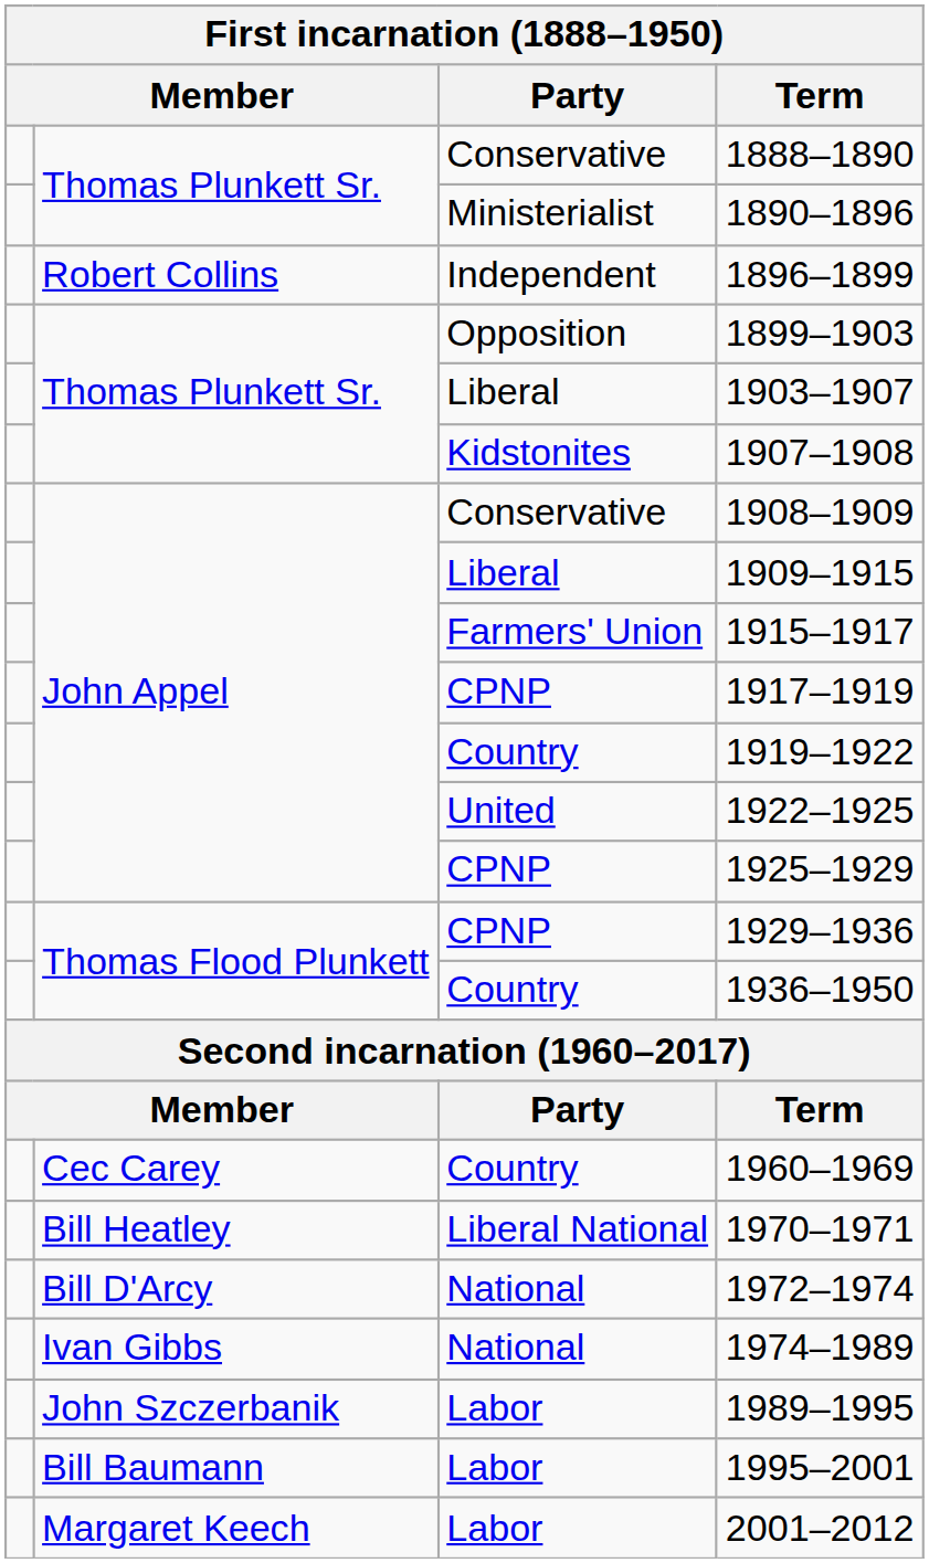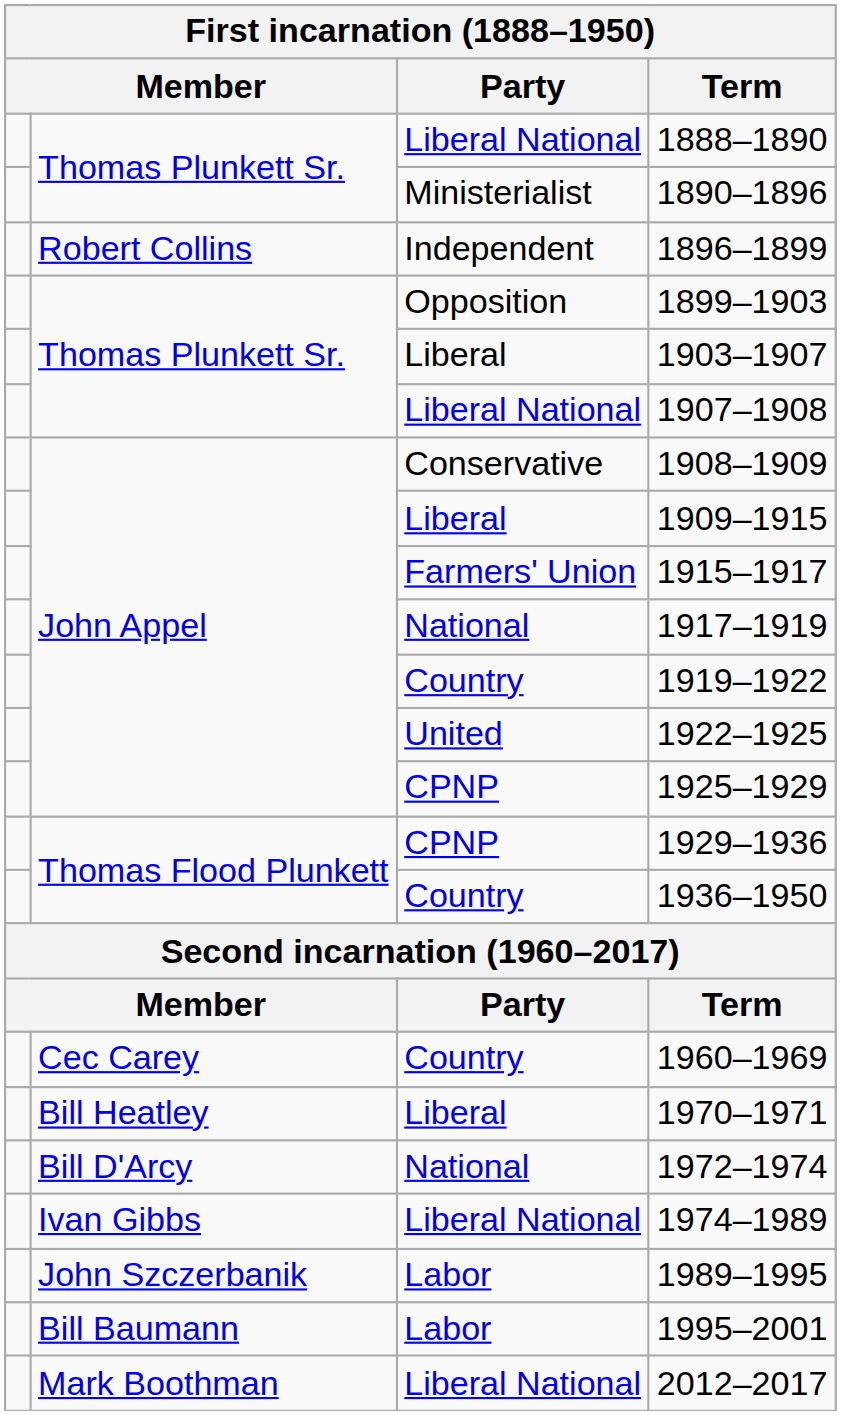 <table class="wikitable">
 <tr>
 <th colspan="4">First incarnation (1888–1950)</th>
 </tr>
 <tr>
 <th colspan="2">Member</th>
 <th>Party</th>
 <th>Term</th>
 </tr>
 <tr>
 <td> </td>
 <td rowspan=2><a href='#'>Thomas Plunkett Sr.</a></td>
-<td>Conservative</td>
+<td><a href='#'>Liberal National</a></td>
 <td>1888–1890</td>
 </tr>
 <tr>
 <td></td>
 <td>Ministerialist</td>
 <td>1890–1896</td>
 </tr>
 <tr>
 <td></td>
 <td><a href='#'>Robert Collins</a></td>
 <td>Independent</td>
 <td>1896–1899</td>
 </tr>
 <tr>
 <td></td>
 <td rowspan=3><a href='#'>Thomas Plunkett Sr.</a></td>
 <td>Opposition</td>
 <td>1899–1903</td>
 </tr>
 <tr>
 <td></td>
 <td>Liberal</td>
 <td>1903–1907</td>
 </tr>
 <tr>
 <td></td>
-<td><a href='#'>Kidstonites</a></td>
+<td><a href='#'>Liberal National</a></td>
 <td>1907–1908</td>
 </tr>
 <tr>
 <td></td>
 <td rowspan=7><a href='#'>John Appel</a></td>
 <td>Conservative</td>
 <td>1908–1909</td>
 </tr>
 <tr>
 <td></td>
 <td><a href='#'>Liberal</a></td>
 <td>1909–1915</td>
 </tr>
 <tr>
 <td></td>
 <td><a href='#'>Farmers' Union</a></td>
 <td>1915–1917</td>
 </tr>
 <tr>
 <td></td>
-<td><a href='#'>CPNP</a></td>
+<td><a href='#'>National</a></td>
 <td>1917–1919</td>
 </tr>
 <tr>
 <td></td>
 <td><a href='#'>Country</a></td>
 <td>1919–1922</td>
 </tr>
 <tr>
 <td></td>
 <td><a href='#'>United</a></td>
 <td>1922–1925</td>
 </tr>
 <tr>
 <td></td>
 <td><a href='#'>CPNP</a></td>
 <td>1925–1929</td>
 </tr>
 <tr>
 <td></td>
 <td rowspan=2><a href='#'>Thomas Flood Plunkett</a></td>
 <td><a href='#'>CPNP</a></td>
 <td>1929–1936</td>
 </tr>
 <tr>
 <td></td>
 <td><a href='#'>Country</a></td>
 <td>1936–1950</td>
 </tr>
 <tr>
 <th colspan="4">Second incarnation (1960–2017)</th>
 </tr>
 <tr>
 <th colspan="2">Member</th>
 <th>Party</th>
 <th>Term</th>
 </tr>
 <tr>
 <td></td>
 <td><a href='#'>Cec Carey</a></td>
 <td><a href='#'>Country</a></td>
 <td>1960–1969</td>
 </tr>
 <tr>
 <td></td>
 <td><a href='#'>Bill Heatley</a></td>
-<td><a href='#'>Liberal National</a></td>
+<td><a href='#'>Liberal</a></td>
 <td>1970–1971</td>
 </tr>
 <tr>
 <td></td>
 <td><a href='#'>Bill D'Arcy</a></td>
 <td><a href='#'>National</a></td>
 <td>1972–1974</td>
 </tr>
 <tr>
 <td></td>
 <td><a href='#'>Ivan Gibbs</a></td>
-<td><a href='#'>National</a></td>
+<td><a href='#'>Liberal National</a></td>
 <td>1974–1989</td>
 </tr>
 <tr>
 <td></td>
 <td><a href='#'>John Szczerbanik</a></td>
 <td><a href='#'>Labor</a></td>
 <td>1989–1995</td>
 </tr>
 <tr>
 <td></td>
 <td><a href='#'>Bill Baumann</a></td>
 <td><a href='#'>Labor</a></td>
 <td>1995–2001</td>
 </tr>
 <tr>
 <td></td>
-<td><a href='#'>Margaret Keech</a></td>
-<td><a href='#'>Labor</a></td>
-<td>2001–2012</td>
+<td><a href='#'>Mark Boothman</a></td>
+<td><a href='#'>Liberal National</a></td>
+<td>2012–2017</td>
 </tr>
 </table>
